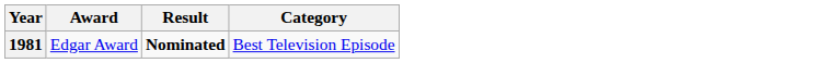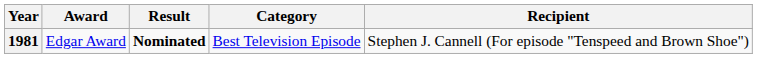 <table class="wikitable">
 <tr>
 <th scope="col">Year</th>
 <th scope="col">Award</th>
 <th scope="col">Result</th>
 <th scope="col">Category</th>
+<th scope="col">Recipient</th>
 </tr>
 <tr>
 <th scope="row">1981</th>
 <td><a href='#'>Edgar Award</a></td>
 <td><strong>Nominated</strong></td>
 <td><a href='#'>Best Television Episode</a></td>
+<td>Stephen J. Cannell (For episode "Tenspeed and Brown Shoe")</td>
 </tr>
 </table>
